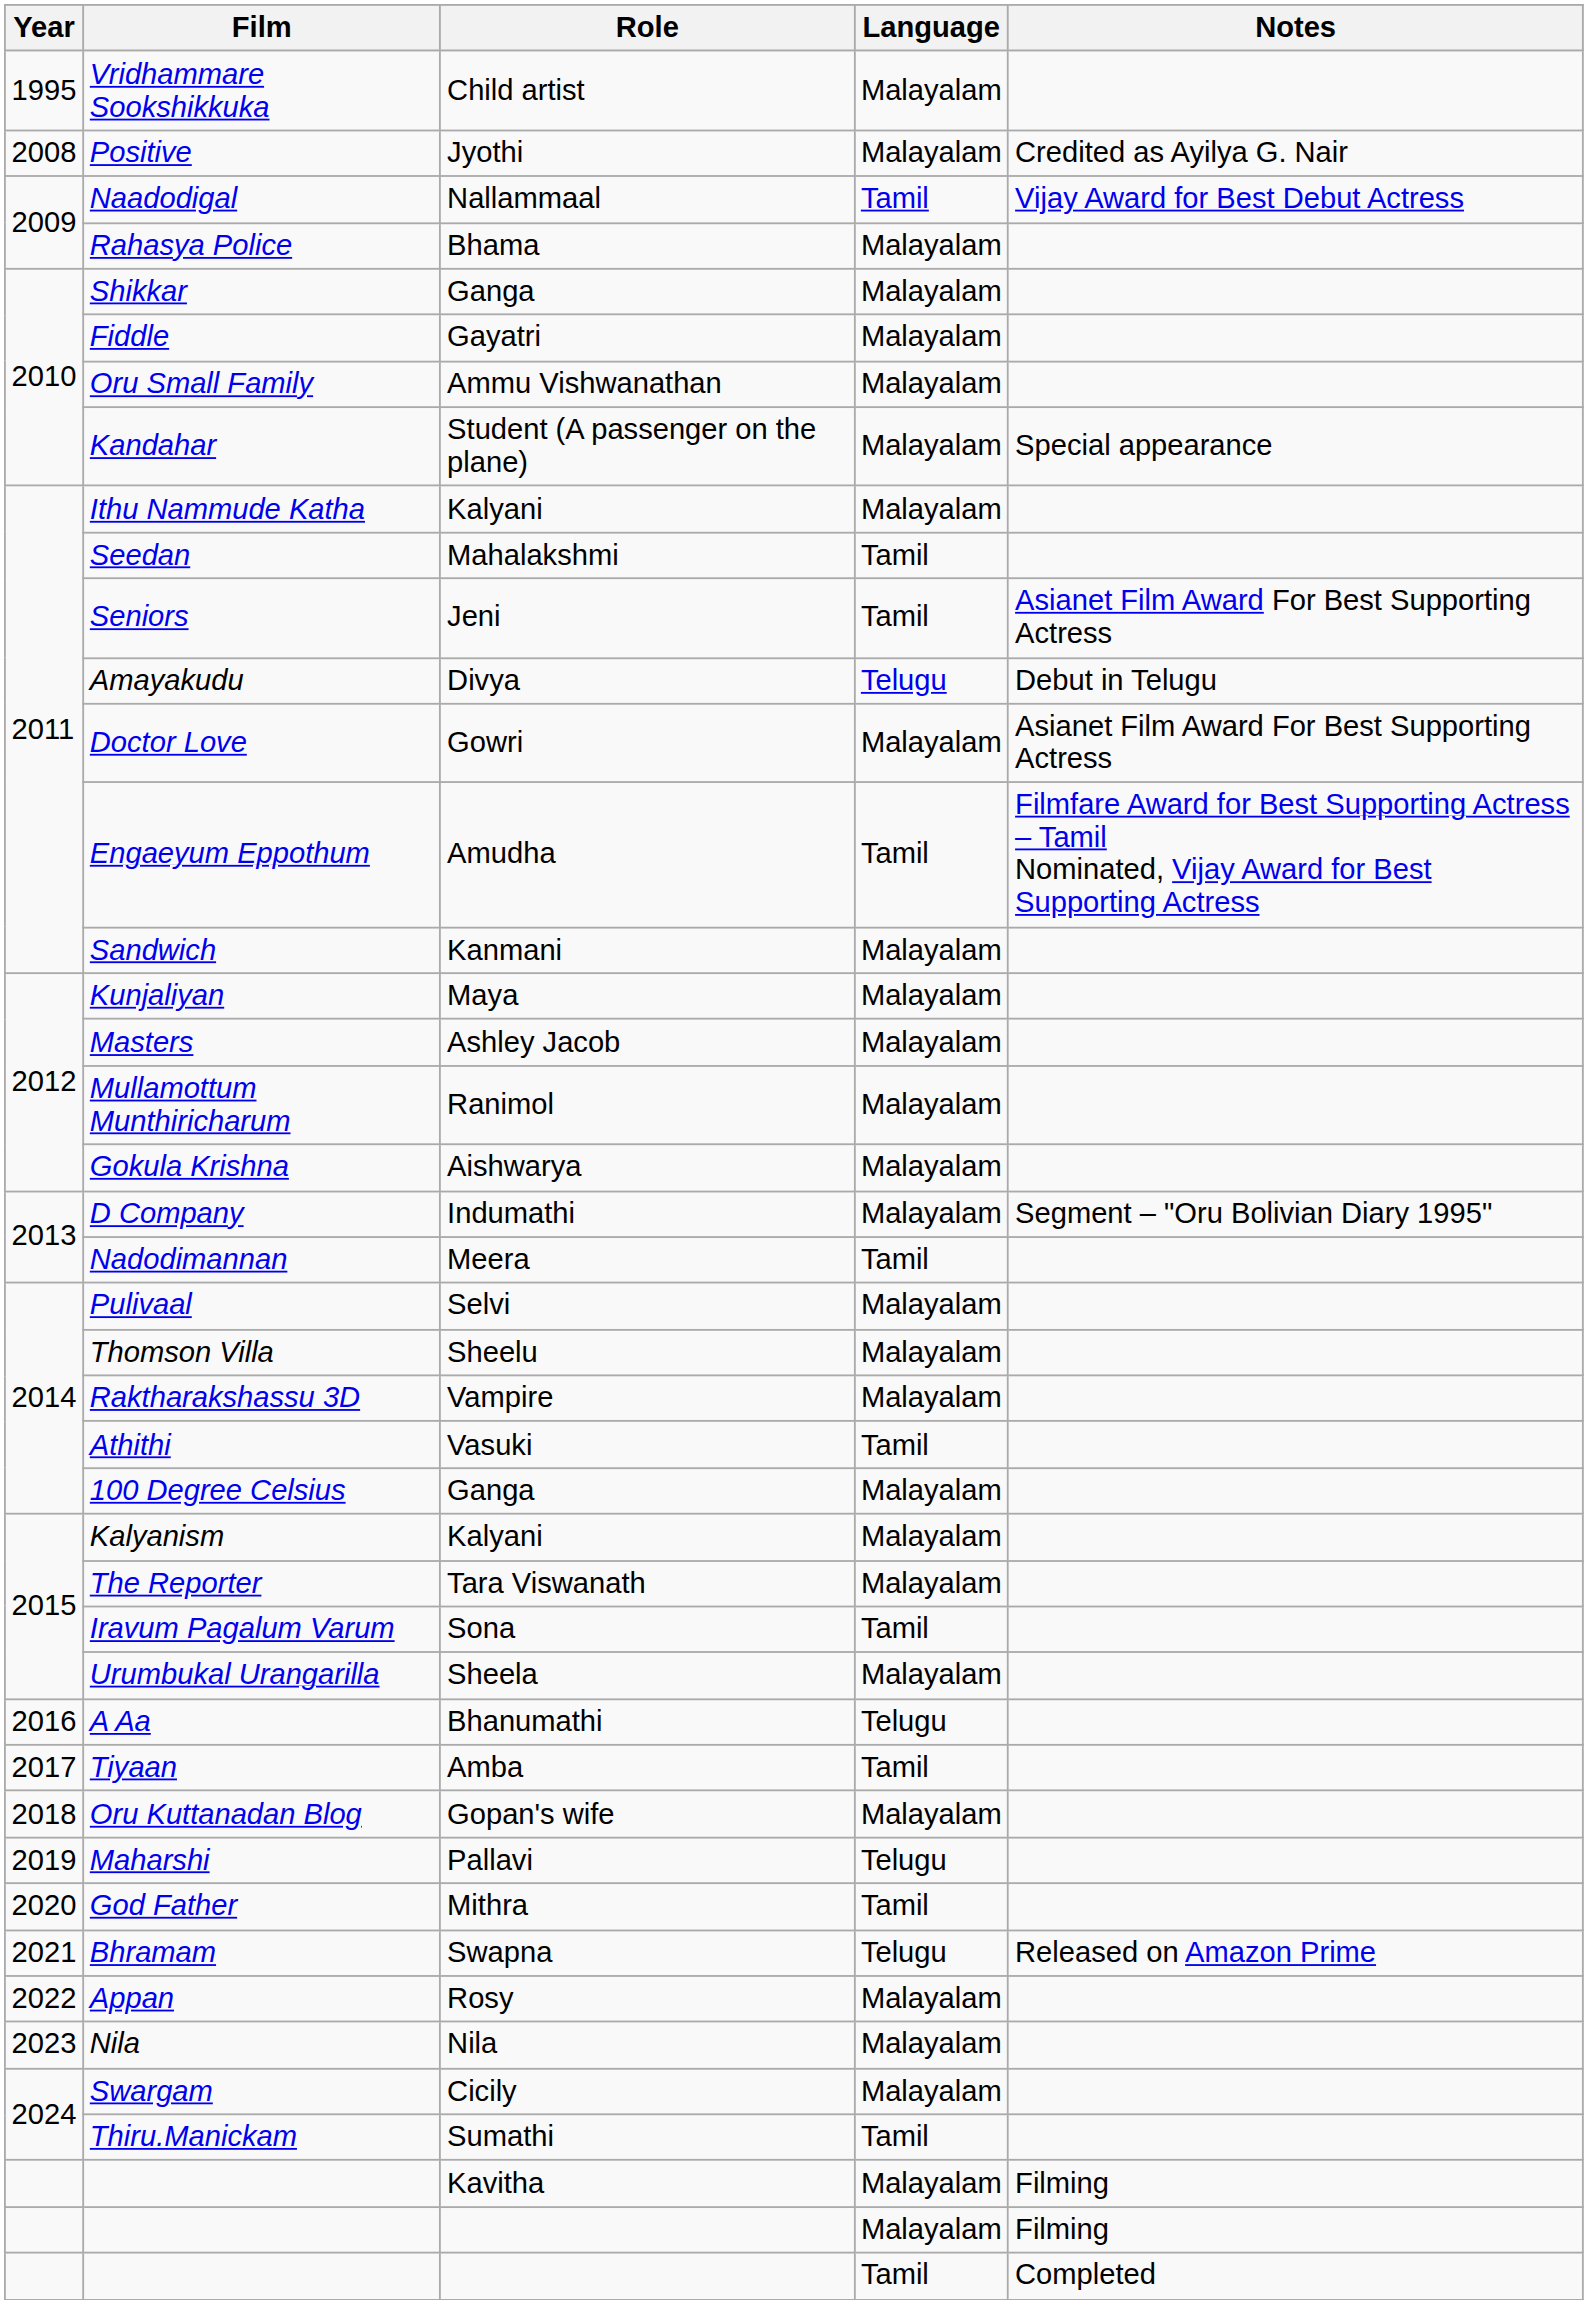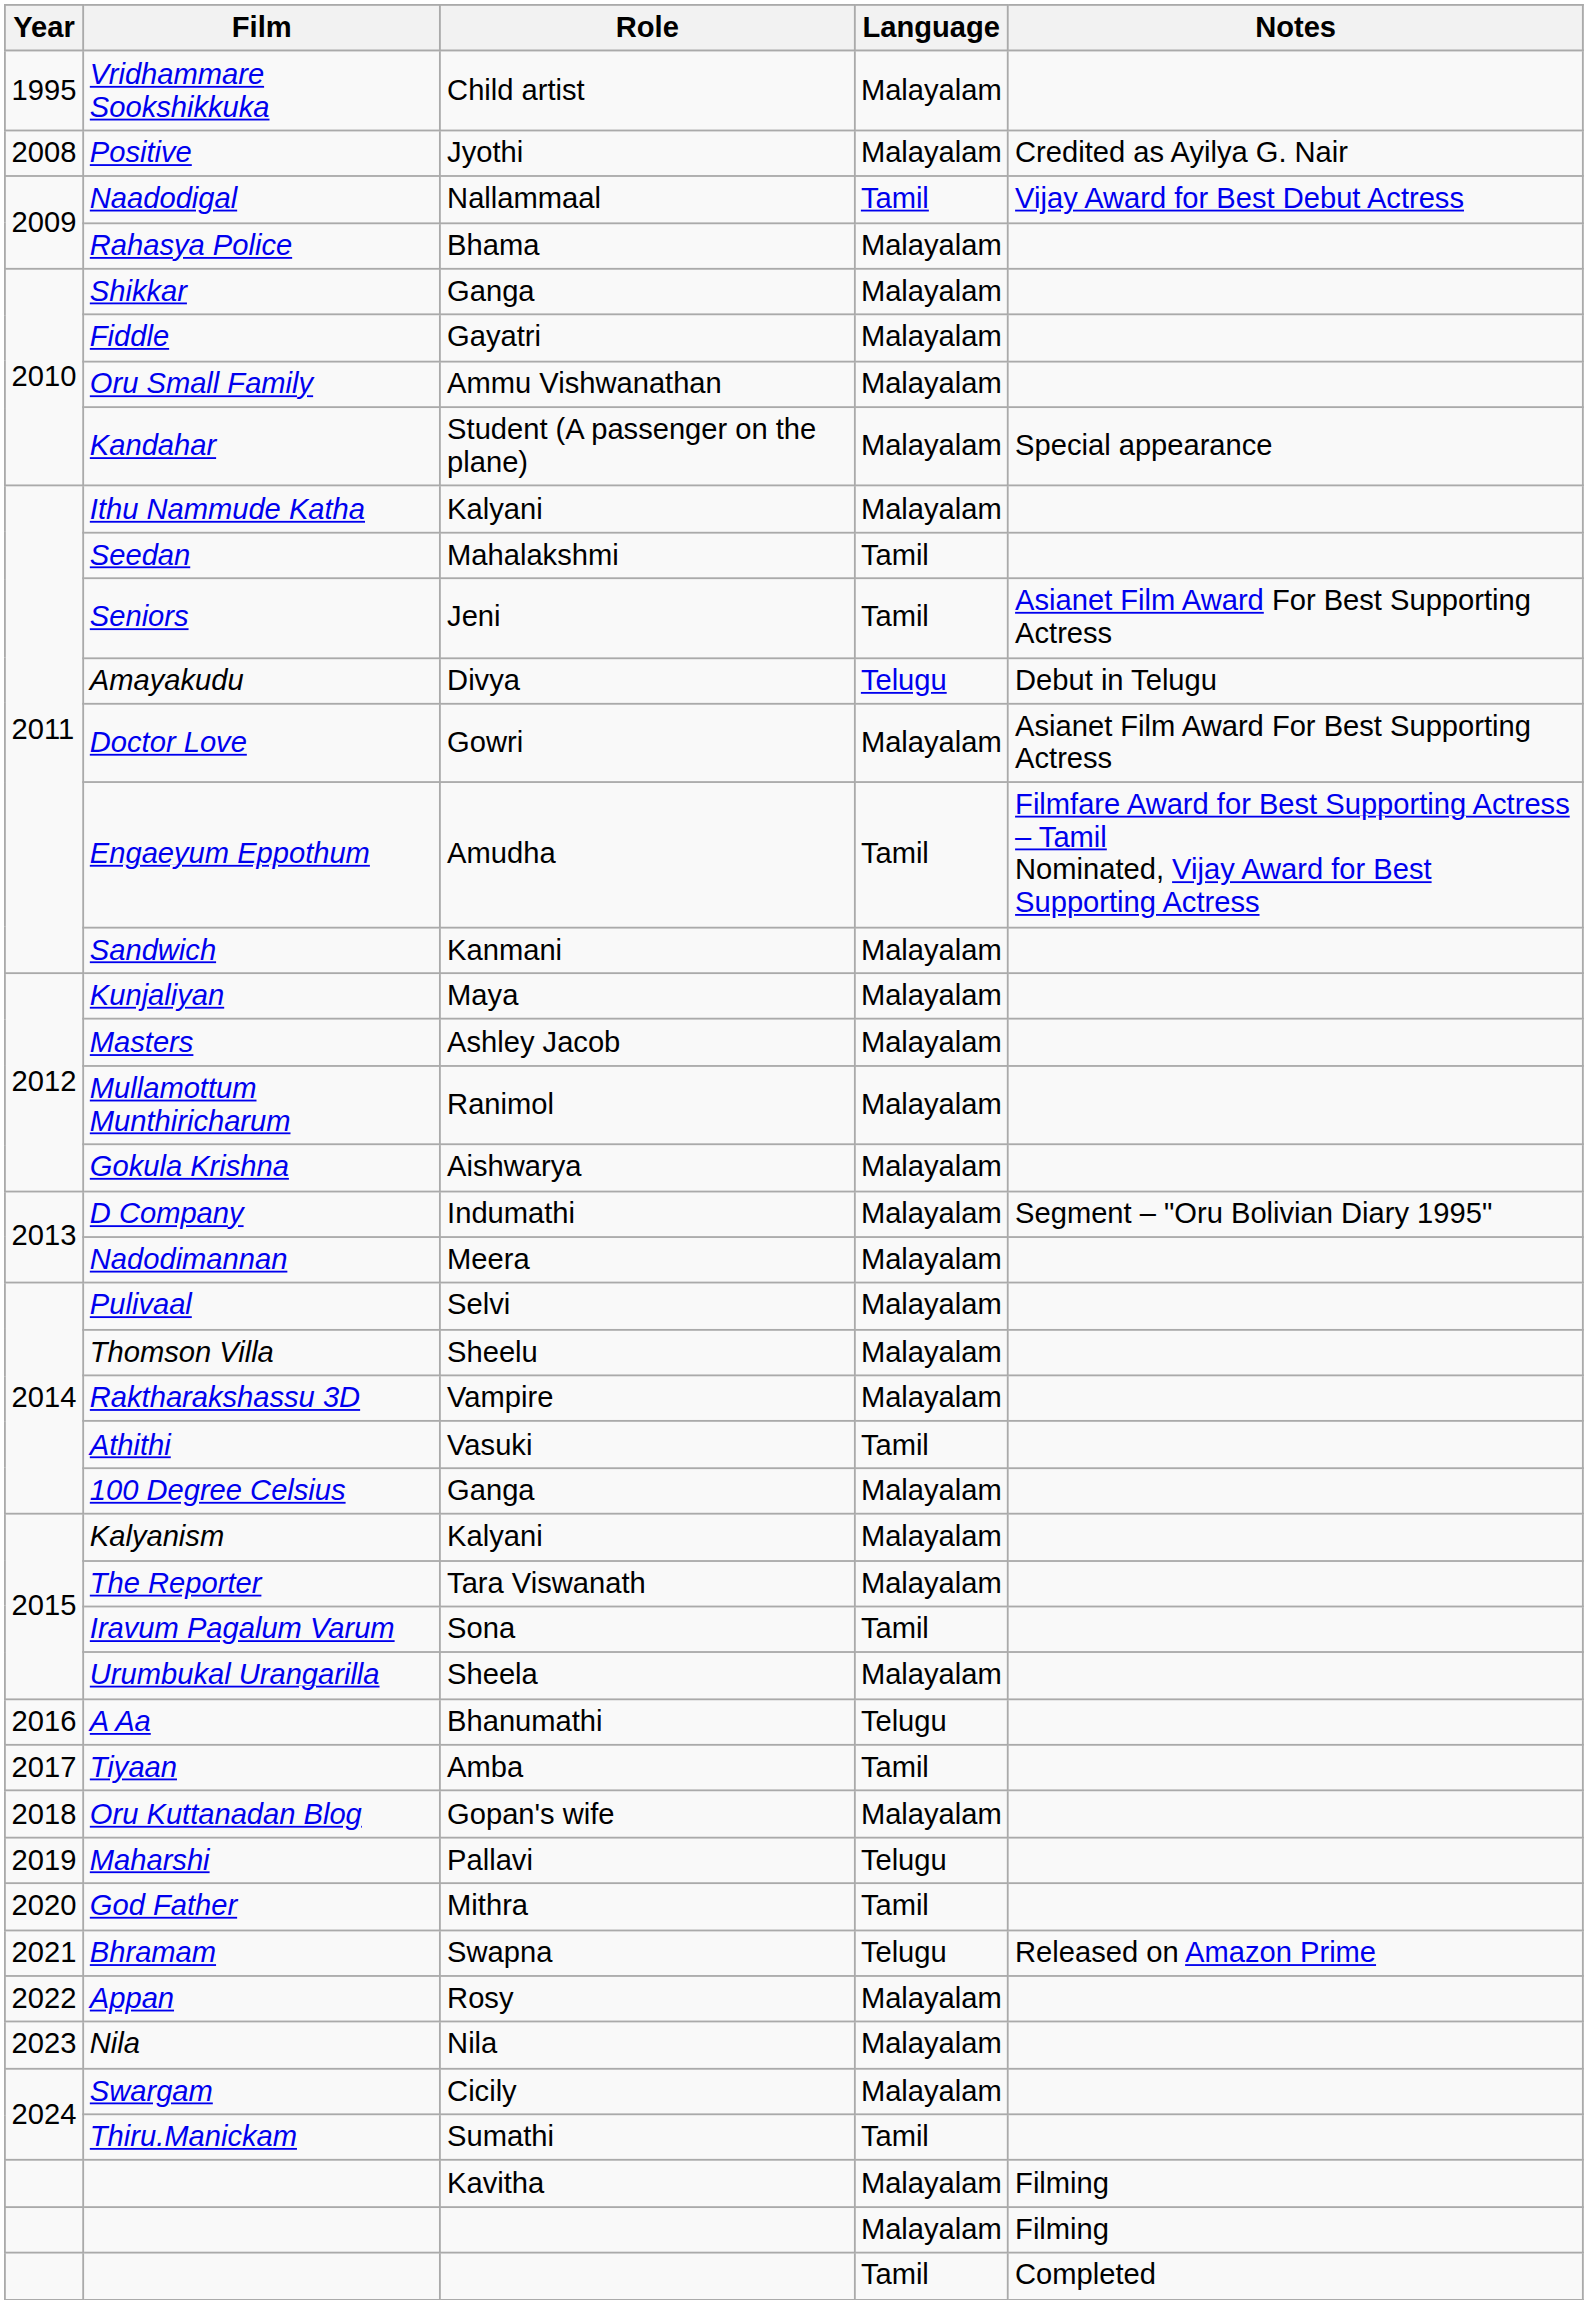 <table class="wikitable sortable">
 <tr style="background:#ccc; text-align:center;">
 <th>Year</th>
 <th>Film</th>
 <th>Role</th>
 <th>Language</th>
 <th>Notes</th>
 </tr>
 <tr>
 <td>1995</td>
 <td><em><a href='#'>Vridhammare Sookshikkuka</a></em></td>
 <td>Child artist</td>
 <td>Malayalam</td>
 <td></td>
 </tr>
 <tr>
 <td>2008</td>
 <td><em><a href='#'>Positive</a></em></td>
 <td>Jyothi</td>
 <td>Malayalam</td>
 <td>Credited as Ayilya G. Nair</td>
 </tr>
 <tr>
 <td rowspan="2">2009</td>
 <td><em><a href='#'>Naadodigal</a></em></td>
 <td>Nallammaal</td>
 <td><a href='#'>Tamil</a></td>
 <td><a href='#'>Vijay Award for Best Debut Actress</a></td>
 </tr>
 <tr>
 <td><em><a href='#'>Rahasya Police</a></em></td>
 <td>Bhama</td>
 <td>Malayalam</td>
 <td></td>
 </tr>
 <tr>
 <td rowspan="4">2010</td>
 <td><em><a href='#'>Shikkar</a></em></td>
 <td>Ganga</td>
 <td>Malayalam</td>
 <td></td>
 </tr>
 <tr>
 <td><em><a href='#'>Fiddle</a></em></td>
 <td>Gayatri</td>
 <td>Malayalam</td>
 <td></td>
 </tr>
 <tr>
 <td><em><a href='#'>Oru Small Family</a></em></td>
 <td>Ammu Vishwanathan</td>
 <td>Malayalam</td>
 <td></td>
 </tr>
 <tr>
 <td><em><a href='#'>Kandahar</a></em></td>
 <td>Student (A passenger on the plane)</td>
 <td>Malayalam</td>
 <td>Special appearance</td>
 </tr>
 <tr>
 <td rowspan="7">2011</td>
 <td><em><a href='#'>Ithu Nammude Katha</a></em></td>
 <td>Kalyani</td>
 <td>Malayalam</td>
 <td></td>
 </tr>
 <tr>
 <td><em><a href='#'>Seedan</a></em></td>
 <td>Mahalakshmi</td>
 <td>Tamil</td>
 <td></td>
 </tr>
 <tr>
 <td><em><a href='#'>Seniors</a></em></td>
 <td>Jeni</td>
 <td>Tamil</td>
 <td><a href='#'>Asianet Film Award</a> For Best Supporting Actress</td>
 </tr>
 <tr>
 <td><em>Amayakudu</em></td>
 <td>Divya</td>
 <td><a href='#'>Telugu</a></td>
 <td>Debut in Telugu</td>
 </tr>
 <tr>
 <td><em><a href='#'>Doctor Love</a></em></td>
 <td>Gowri</td>
 <td>Malayalam</td>
 <td>Asianet Film Award For Best Supporting Actress</td>
 </tr>
 <tr>
 <td><em><a href='#'>Engaeyum Eppothum</a></em></td>
 <td>Amudha</td>
 <td>Tamil</td>
 <td><a href='#'>Filmfare Award for Best Supporting Actress – Tamil</a><br>Nominated, <a href='#'>Vijay Award for Best Supporting Actress</a></td>
 </tr>
 <tr>
 <td><em><a href='#'>Sandwich</a></em></td>
 <td>Kanmani</td>
 <td>Malayalam</td>
 <td></td>
 </tr>
 <tr>
 <td rowspan="4">2012</td>
 <td><em><a href='#'>Kunjaliyan</a></em></td>
 <td>Maya</td>
 <td>Malayalam</td>
 <td></td>
 </tr>
 <tr>
 <td><em><a href='#'>Masters</a></em></td>
 <td>Ashley Jacob</td>
 <td>Malayalam</td>
 <td></td>
 </tr>
 <tr>
 <td><em><a href='#'>Mullamottum Munthiricharum</a></em></td>
 <td>Ranimol</td>
 <td>Malayalam</td>
 <td></td>
 </tr>
 <tr>
 <td><em><a href='#'>Gokula Krishna</a></em></td>
 <td>Aishwarya</td>
 <td>Malayalam</td>
 <td></td>
 </tr>
 <tr>
 <td rowspan="2">2013</td>
 <td><em><a href='#'>D Company</a></em></td>
 <td>Indumathi</td>
 <td>Malayalam</td>
 <td>Segment – "Oru Bolivian Diary 1995"</td>
 </tr>
 <tr>
 <td><em><a href='#'>Nadodimannan</a></em></td>
 <td>Meera</td>
-<td>Tamil</td>
+<td>Malayalam</td>
 <td></td>
 </tr>
 <tr>
 <td rowspan="5">2014</td>
 <td><em><a href='#'>Pulivaal</a></em></td>
 <td>Selvi</td>
 <td>Malayalam</td>
 <td></td>
 </tr>
 <tr>
 <td><em>Thomson Villa</em></td>
 <td>Sheelu</td>
 <td>Malayalam</td>
 <td></td>
 </tr>
 <tr>
 <td><em><a href='#'>Raktharakshassu 3D</a></em></td>
 <td>Vampire</td>
 <td>Malayalam</td>
 <td></td>
 </tr>
 <tr>
 <td><em><a href='#'>Athithi</a></em></td>
 <td>Vasuki</td>
 <td>Tamil</td>
 <td></td>
 </tr>
 <tr>
 <td><em><a href='#'>100 Degree Celsius</a></em></td>
 <td>Ganga</td>
 <td>Malayalam</td>
 <td></td>
 </tr>
 <tr>
 <td rowspan="4">2015</td>
 <td><em>Kalyanism</em></td>
 <td>Kalyani</td>
 <td>Malayalam</td>
 <td></td>
 </tr>
 <tr>
 <td><em><a href='#'>The Reporter</a></em></td>
 <td>Tara Viswanath</td>
 <td>Malayalam</td>
 <td></td>
 </tr>
 <tr>
 <td><em><a href='#'>Iravum Pagalum Varum</a></em></td>
 <td>Sona</td>
 <td>Tamil</td>
 <td></td>
 </tr>
 <tr>
 <td><em><a href='#'>Urumbukal Urangarilla</a></em></td>
 <td>Sheela</td>
 <td>Malayalam</td>
 <td></td>
 </tr>
 <tr>
 <td rowspan="1">2016</td>
 <td><em><a href='#'>A Aa</a></em></td>
 <td>Bhanumathi</td>
 <td>Telugu</td>
 <td></td>
 </tr>
 <tr>
 <td Rowspan=1>2017</td>
 <td><em><a href='#'>Tiyaan</a></em></td>
 <td>Amba</td>
 <td>Tamil</td>
 <td></td>
 </tr>
 <tr>
 <td>2018</td>
 <td><em><a href='#'>Oru Kuttanadan Blog</a></em></td>
 <td>Gopan's wife</td>
 <td>Malayalam</td>
 <td></td>
 </tr>
 <tr>
 <td rowspan="1">2019</td>
 <td><em><a href='#'>Maharshi</a></em></td>
 <td>Pallavi</td>
 <td>Telugu</td>
 <td></td>
 </tr>
 <tr>
 <td rowspan="1">2020</td>
 <td><em><a href='#'>God Father</a></em></td>
 <td>Mithra</td>
 <td>Tamil</td>
 <td></td>
 </tr>
 <tr>
 <td>2021</td>
 <td><em><a href='#'>Bhramam</a></em></td>
 <td>Swapna</td>
 <td>Telugu</td>
 <td>Released on <a href='#'>Amazon Prime</a></td>
 </tr>
 <tr>
 <td>2022</td>
 <td><em><a href='#'>Appan</a></em></td>
 <td>Rosy</td>
 <td>Malayalam</td>
 <td></td>
 </tr>
 <tr>
 <td>2023</td>
 <td><em>Nila</em></td>
 <td>Nila</td>
 <td>Malayalam</td>
 <td></td>
 </tr>
 <tr>
 <td Rowspan=2>2024</td>
 <td><em><a href='#'>Swargam</a></em></td>
 <td>Cicily</td>
 <td>Malayalam</td>
 <td><br></td>
 </tr>
 <tr>
 <td><em><a href='#'>Thiru.Manickam</a></em></td>
 <td>Sumathi</td>
 <td>Tamil</td>
 <td></td>
 </tr>
 <tr>
 <td></td>
 <td></td>
 <td>Kavitha</td>
 <td>Malayalam</td>
 <td>Filming</td>
 </tr>
 <tr>
 <td></td>
 <td></td>
 <td></td>
 <td>Malayalam</td>
 <td>Filming</td>
 </tr>
 <tr>
 <td></td>
 <td></td>
 <td></td>
 <td>Tamil</td>
 <td>Completed</td>
 </tr>
 </table>
